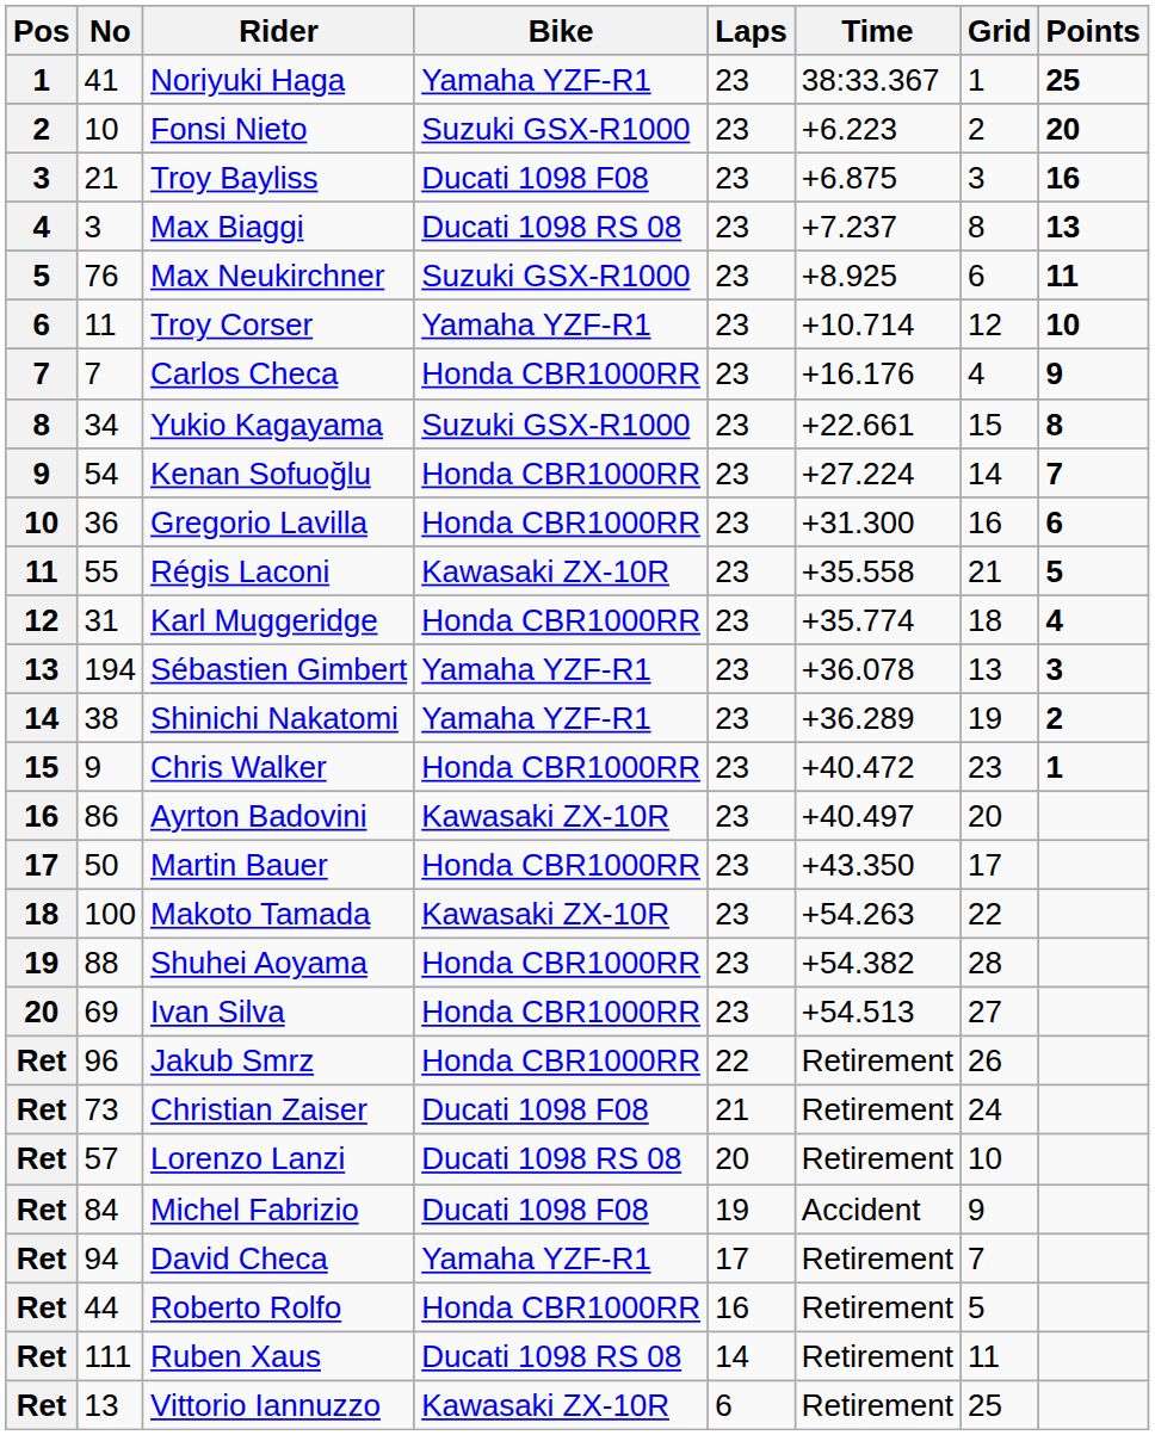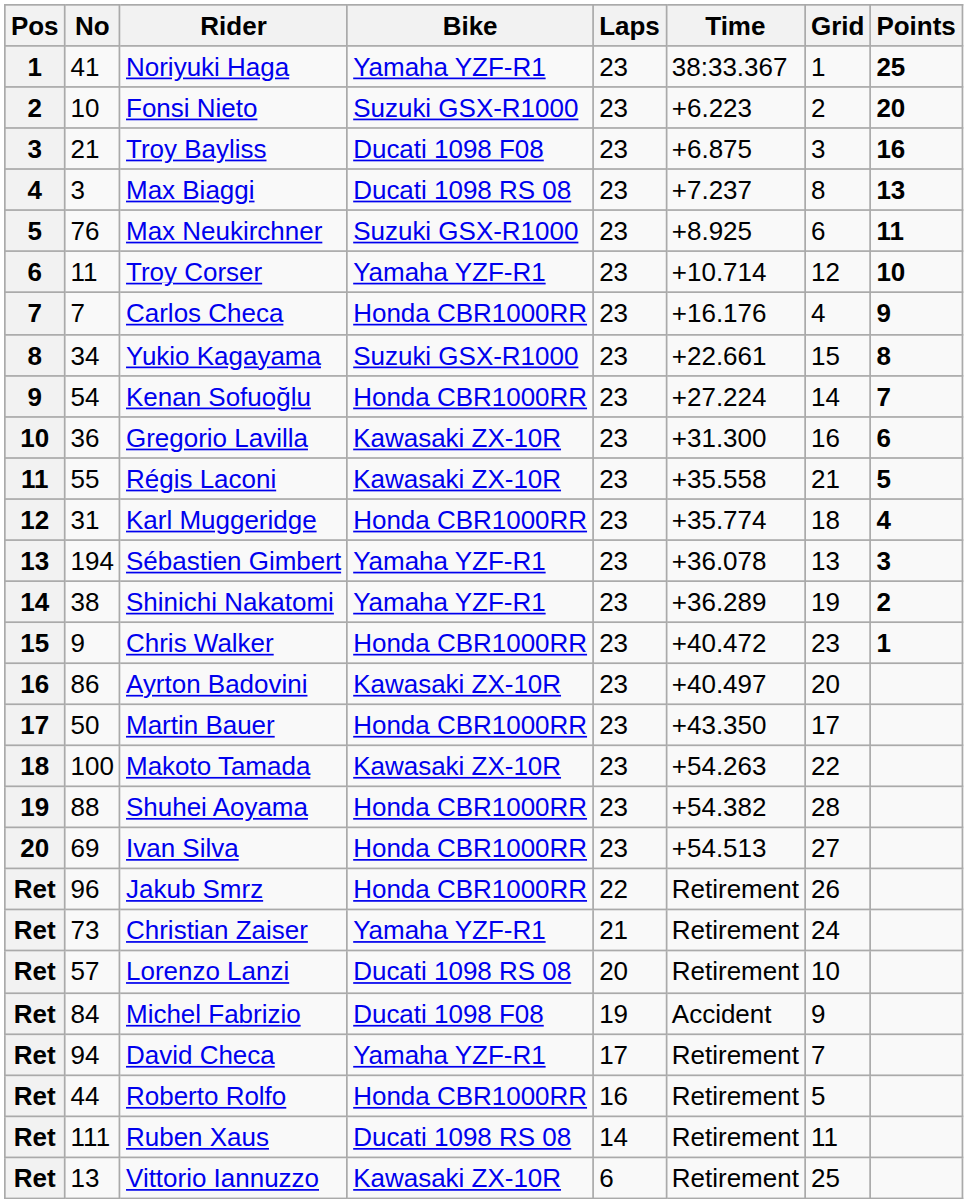 <table class="wikitable" style="font-size: 95%;">
 <tr>
 <th>Pos</th>
 <th>No</th>
 <th>Rider</th>
 <th>Bike</th>
 <th>Laps</th>
 <th>Time</th>
 <th>Grid</th>
 <th>Points</th>
 </tr>
 <tr>
 <th>1</th>
 <td>41</td>
 <td> <a href='#'>Noriyuki Haga</a></td>
 <td><a href='#'>Yamaha YZF-R1</a></td>
 <td>23</td>
 <td>38:33.367</td>
 <td>1</td>
 <td><strong>25</strong></td>
 </tr>
 <tr>
 <th>2</th>
 <td>10</td>
 <td> <a href='#'>Fonsi Nieto</a></td>
 <td><a href='#'>Suzuki GSX-R1000</a></td>
 <td>23</td>
 <td>+6.223</td>
 <td>2</td>
 <td><strong>20</strong></td>
 </tr>
 <tr>
 <th>3</th>
 <td>21</td>
 <td> <a href='#'>Troy Bayliss</a></td>
 <td><a href='#'>Ducati 1098 F08</a></td>
 <td>23</td>
 <td>+6.875</td>
 <td>3</td>
 <td><strong>16</strong></td>
 </tr>
 <tr>
 <th>4</th>
 <td>3</td>
 <td> <a href='#'>Max Biaggi</a></td>
 <td><a href='#'>Ducati 1098 RS 08</a></td>
 <td>23</td>
 <td>+7.237</td>
 <td>8</td>
 <td><strong>13</strong></td>
 </tr>
 <tr>
 <th>5</th>
 <td>76</td>
 <td> <a href='#'>Max Neukirchner</a></td>
 <td><a href='#'>Suzuki GSX-R1000</a></td>
 <td>23</td>
 <td>+8.925</td>
 <td>6</td>
 <td><strong>11</strong></td>
 </tr>
 <tr>
 <th>6</th>
 <td>11</td>
 <td> <a href='#'>Troy Corser</a></td>
 <td><a href='#'>Yamaha YZF-R1</a></td>
 <td>23</td>
 <td>+10.714</td>
 <td>12</td>
 <td><strong>10</strong></td>
 </tr>
 <tr>
 <th>7</th>
 <td>7</td>
 <td> <a href='#'>Carlos Checa</a></td>
 <td><a href='#'>Honda CBR1000RR</a></td>
 <td>23</td>
 <td>+16.176</td>
 <td>4</td>
 <td><strong>9</strong></td>
 </tr>
 <tr>
 <th>8</th>
 <td>34</td>
 <td> <a href='#'>Yukio Kagayama</a></td>
 <td><a href='#'>Suzuki GSX-R1000</a></td>
 <td>23</td>
 <td>+22.661</td>
 <td>15</td>
 <td><strong>8</strong></td>
 </tr>
 <tr>
 <th>9</th>
 <td>54</td>
 <td> <a href='#'>Kenan Sofuoğlu</a></td>
 <td><a href='#'>Honda CBR1000RR</a></td>
 <td>23</td>
 <td>+27.224</td>
 <td>14</td>
 <td><strong>7</strong></td>
 </tr>
 <tr>
 <th>10</th>
 <td>36</td>
 <td> <a href='#'>Gregorio Lavilla</a></td>
-<td><a href='#'>Honda CBR1000RR</a></td>
+<td><a href='#'>Kawasaki ZX-10R</a></td>
 <td>23</td>
 <td>+31.300</td>
 <td>16</td>
 <td><strong>6</strong></td>
 </tr>
 <tr>
 <th>11</th>
 <td>55</td>
 <td> <a href='#'>Régis Laconi</a></td>
 <td><a href='#'>Kawasaki ZX-10R</a></td>
 <td>23</td>
 <td>+35.558</td>
 <td>21</td>
 <td><strong>5</strong></td>
 </tr>
 <tr>
 <th>12</th>
 <td>31</td>
 <td> <a href='#'>Karl Muggeridge</a></td>
 <td><a href='#'>Honda CBR1000RR</a></td>
 <td>23</td>
 <td>+35.774</td>
 <td>18</td>
 <td><strong>4</strong></td>
 </tr>
 <tr>
 <th>13</th>
 <td>194</td>
 <td> <a href='#'>Sébastien Gimbert</a></td>
 <td><a href='#'>Yamaha YZF-R1</a></td>
 <td>23</td>
 <td>+36.078</td>
 <td>13</td>
 <td><strong>3</strong></td>
 </tr>
 <tr>
 <th>14</th>
 <td>38</td>
 <td> <a href='#'>Shinichi Nakatomi</a></td>
 <td><a href='#'>Yamaha YZF-R1</a></td>
 <td>23</td>
 <td>+36.289</td>
 <td>19</td>
 <td><strong>2</strong></td>
 </tr>
 <tr>
 <th>15</th>
 <td>9</td>
 <td> <a href='#'>Chris Walker</a></td>
 <td><a href='#'>Honda CBR1000RR</a></td>
 <td>23</td>
 <td>+40.472</td>
 <td>23</td>
 <td><strong>1</strong></td>
 </tr>
 <tr>
 <th>16</th>
 <td>86</td>
 <td> <a href='#'>Ayrton Badovini</a></td>
 <td><a href='#'>Kawasaki ZX-10R</a></td>
 <td>23</td>
 <td>+40.497</td>
 <td>20</td>
 <td></td>
 </tr>
 <tr>
 <th>17</th>
 <td>50</td>
 <td> <a href='#'>Martin Bauer</a></td>
 <td><a href='#'>Honda CBR1000RR</a></td>
 <td>23</td>
 <td>+43.350</td>
 <td>17</td>
 <td></td>
 </tr>
 <tr>
 <th>18</th>
 <td>100</td>
 <td> <a href='#'>Makoto Tamada</a></td>
 <td><a href='#'>Kawasaki ZX-10R</a></td>
 <td>23</td>
 <td>+54.263</td>
 <td>22</td>
 <td></td>
 </tr>
 <tr>
 <th>19</th>
 <td>88</td>
 <td> <a href='#'>Shuhei Aoyama</a></td>
 <td><a href='#'>Honda CBR1000RR</a></td>
 <td>23</td>
 <td>+54.382</td>
 <td>28</td>
 <td></td>
 </tr>
 <tr>
 <th>20</th>
 <td>69</td>
 <td> <a href='#'>Ivan Silva</a></td>
 <td><a href='#'>Honda CBR1000RR</a></td>
 <td>23</td>
 <td>+54.513</td>
 <td>27</td>
 <td></td>
 </tr>
 <tr>
 <th>Ret</th>
 <td>96</td>
 <td> <a href='#'>Jakub Smrz</a></td>
 <td><a href='#'>Honda CBR1000RR</a></td>
 <td>22</td>
 <td>Retirement</td>
 <td>26</td>
 <td></td>
 </tr>
 <tr>
 <th>Ret</th>
 <td>73</td>
 <td> <a href='#'>Christian Zaiser</a></td>
-<td><a href='#'>Ducati 1098 F08</a></td>
+<td><a href='#'>Yamaha YZF-R1</a></td>
 <td>21</td>
 <td>Retirement</td>
 <td>24</td>
 <td></td>
 </tr>
 <tr>
 <th>Ret</th>
 <td>57</td>
 <td> <a href='#'>Lorenzo Lanzi</a></td>
 <td><a href='#'>Ducati 1098 RS 08</a></td>
 <td>20</td>
 <td>Retirement</td>
 <td>10</td>
 <td></td>
 </tr>
 <tr>
 <th>Ret</th>
 <td>84</td>
 <td> <a href='#'>Michel Fabrizio</a></td>
 <td><a href='#'>Ducati 1098 F08</a></td>
 <td>19</td>
 <td>Accident</td>
 <td>9</td>
 <td></td>
 </tr>
 <tr>
 <th>Ret</th>
 <td>94</td>
 <td> <a href='#'>David Checa</a></td>
 <td><a href='#'>Yamaha YZF-R1</a></td>
 <td>17</td>
 <td>Retirement</td>
 <td>7</td>
 <td></td>
 </tr>
 <tr>
 <th>Ret</th>
 <td>44</td>
 <td> <a href='#'>Roberto Rolfo</a></td>
 <td><a href='#'>Honda CBR1000RR</a></td>
 <td>16</td>
 <td>Retirement</td>
 <td>5</td>
 <td></td>
 </tr>
 <tr>
 <th>Ret</th>
 <td>111</td>
 <td> <a href='#'>Ruben Xaus</a></td>
 <td><a href='#'>Ducati 1098 RS 08</a></td>
 <td>14</td>
 <td>Retirement</td>
 <td>11</td>
 <td></td>
 </tr>
 <tr>
 <th>Ret</th>
 <td>13</td>
 <td> <a href='#'>Vittorio Iannuzzo</a></td>
 <td><a href='#'>Kawasaki ZX-10R</a></td>
 <td>6</td>
 <td>Retirement</td>
 <td>25</td>
 <td></td>
 </tr>
 </table>
